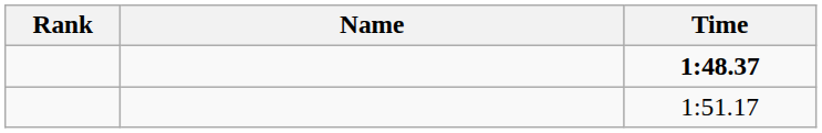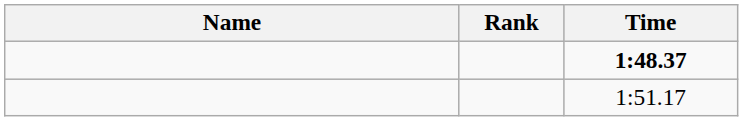 <table class="wikitable" style="text-align:center;">
 <tr>
+<th style="width:19em">Name</th>
 <th style="width:4em">Rank</th>
-<th style="width:19em">Name</th>
 <th style="width:7em">Time</th>
 </tr>
 <tr>
+<td align=left><strong></strong></td>
 <td></td>
-<td align=left><strong></strong></td>
 <td><strong>1:48.37</strong></td>
 </tr>
 <tr>
+<td align=left></td>
 <td></td>
-<td align=left></td>
 <td>1:51.17</td>
 </tr>
 </table>
